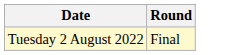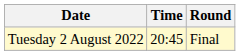 <table class="wikitable">
 <tr>
 <th>Date</th>
+<th>Time</th>
 <th>Round</th>
 </tr>
 <tr>
 <td style=background:lemonchiffon>Tuesday 2 August 2022</td>
+<td style=background:lemonchiffon>20:45</td>
 <td style=background:lemonchiffon>Final</td>
 </tr>
 </table>
